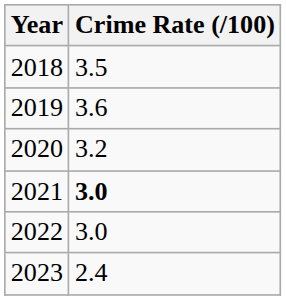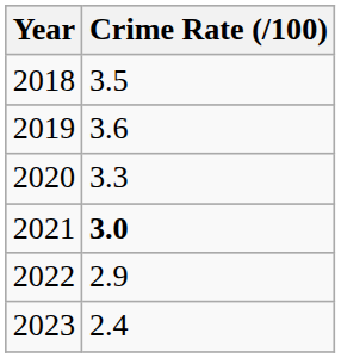 <table class="wikitable">
 <tr>
 <th>Year</th>
 <th>Crime Rate (/100)</th>
 </tr>
 <tr>
 <td>2018</td>
 <td>3.5</td>
 </tr>
 <tr>
 <td>2019</td>
 <td>3.6</td>
 </tr>
 <tr>
 <td>2020</td>
-<td>3.2</td>
+<td>3.3</td>
 </tr>
 <tr>
 <td>2021</td>
 <td><strong>3.0</strong></td>
 </tr>
 <tr>
 <td>2022</td>
-<td>3.0</td>
+<td>2.9</td>
 </tr>
 <tr>
 <td>2023</td>
 <td>2.4</td>
 </tr>
 </table>
